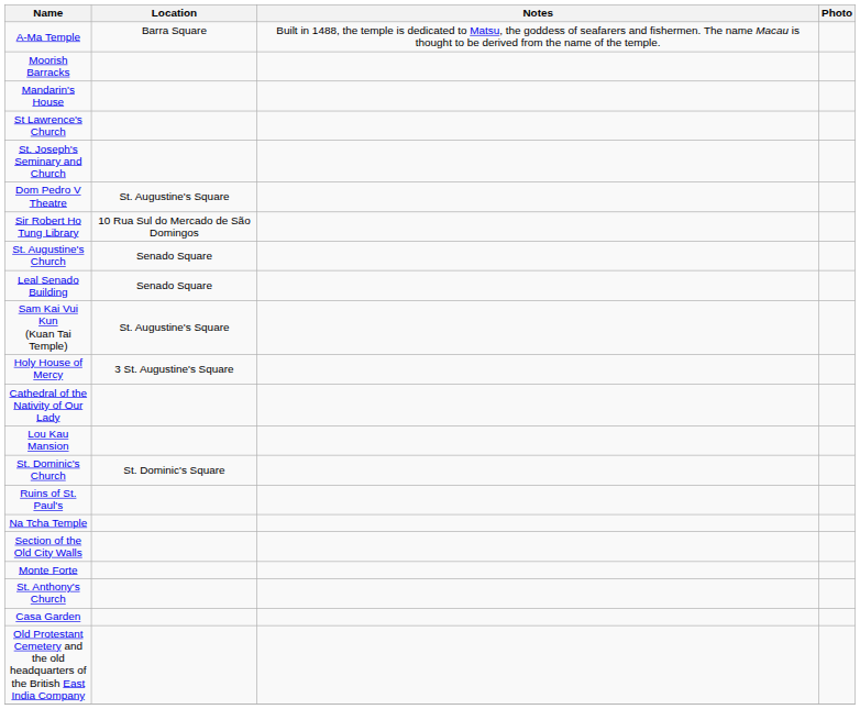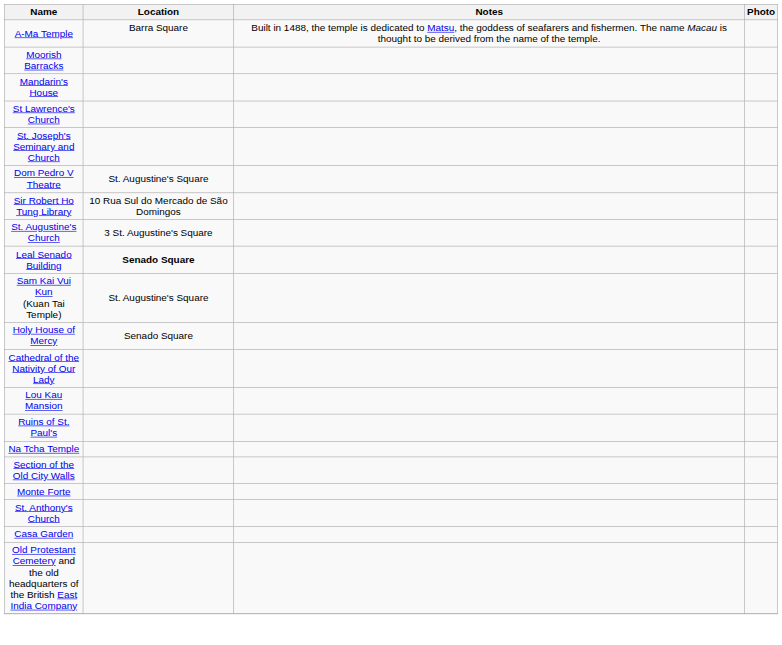 <table class="wikitable sortable" style="text-align:center" style="width:95%">
 <tr>
 <th style="width:120px;">Name</th>
 <th>Location</th>
 <th>Notes</th>
 <th>Photo</th>
 </tr>
 <tr>
 <td><a href='#'>A-Ma Temple</a></td>
 <td>Barra Square<br><br></td>
 <td>Built in 1488, the temple is dedicated to <a href='#'>Matsu</a>, the goddess of seafarers and fishermen. The name <em>Macau</em> is thought to be derived from the name of the temple.</td>
 <td></td>
 </tr>
 <tr>
 <td><a href='#'>Moorish Barracks</a></td>
 <td></td>
 <td></td>
 <td></td>
 </tr>
 <tr>
 <td><a href='#'>Mandarin's House</a></td>
 <td></td>
 <td></td>
 <td></td>
 </tr>
 <tr>
 <td><a href='#'>St Lawrence's Church</a></td>
 <td></td>
 <td></td>
 <td></td>
 </tr>
 <tr>
 <td><a href='#'>St. Joseph's Seminary and Church</a></td>
 <td></td>
 <td></td>
 <td></td>
 </tr>
 <tr>
 <td><a href='#'>Dom Pedro V Theatre</a></td>
 <td>St. Augustine's Square</td>
 <td></td>
 <td></td>
 </tr>
 <tr>
 <td><a href='#'>Sir Robert Ho Tung Library</a></td>
 <td>10 Rua Sul do Mercado de São Domingos</td>
 <td></td>
 <td></td>
 </tr>
 <tr>
 <td><a href='#'>St. Augustine's Church</a></td>
-<td>Senado Square</td>
+<td>3 St. Augustine's Square</td>
 <td></td>
 <td></td>
 </tr>
 <tr>
 <td><a href='#'>Leal Senado Building</a></td>
-<td>Senado Square</td>
+<td><strong>Senado Square</strong></td>
 <td></td>
 <td></td>
 </tr>
 <tr>
 <td><a href='#'>Sam Kai Vui Kun</a><br>(Kuan Tai Temple)</td>
 <td>St. Augustine's Square</td>
 <td></td>
 <td></td>
 </tr>
 <tr>
 <td><a href='#'>Holy House of Mercy</a></td>
-<td>3 St. Augustine's Square</td>
+<td>Senado Square</td>
 <td></td>
 <td></td>
 </tr>
 <tr>
 <td><a href='#'>Cathedral of the Nativity of Our Lady</a></td>
 <td></td>
 <td></td>
 <td></td>
 </tr>
 <tr>
 <td><a href='#'>Lou Kau Mansion</a></td>
 <td></td>
-<td></td>
-<td></td>
-</tr>
-<tr>
-<td><a href='#'>St. Dominic's Church</a></td>
-<td>St. Dominic's Square</td>
 <td></td>
 <td></td>
 </tr>
 <tr>
 <td><a href='#'>Ruins of St. Paul's</a></td>
 <td></td>
 <td></td>
 <td></td>
 </tr>
 <tr>
 <td><a href='#'>Na Tcha Temple</a></td>
 <td></td>
 <td></td>
 <td></td>
 </tr>
 <tr>
 <td><a href='#'>Section of the Old City Walls</a></td>
 <td></td>
 <td></td>
 <td></td>
 </tr>
 <tr>
 <td><a href='#'>Monte Forte</a></td>
 <td></td>
 <td></td>
 <td></td>
 </tr>
 <tr>
 <td><a href='#'>St. Anthony's Church</a></td>
 <td></td>
 <td></td>
 <td></td>
 </tr>
 <tr>
 <td><a href='#'>Casa Garden</a></td>
 <td></td>
 <td></td>
 <td></td>
 </tr>
 <tr>
 <td><a href='#'>Old Protestant Cemetery</a> and the old headquarters of the British <a href='#'>East India Company</a></td>
 <td></td>
 <td></td>
 <td></td>
 </tr>
 <tr>
 </tr>
 </table>
